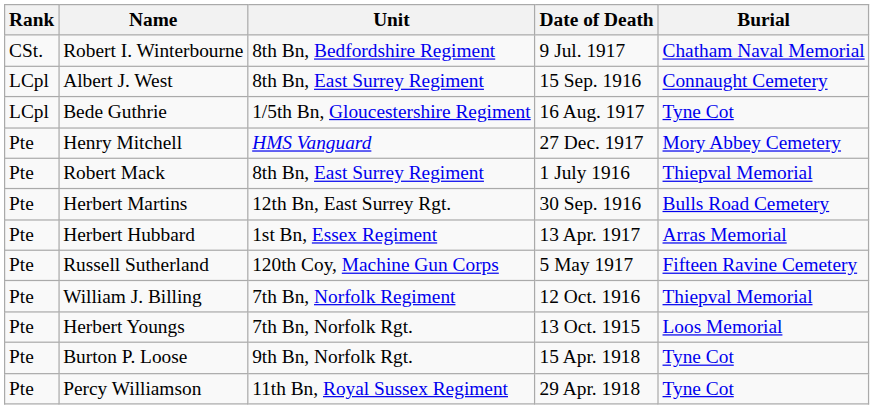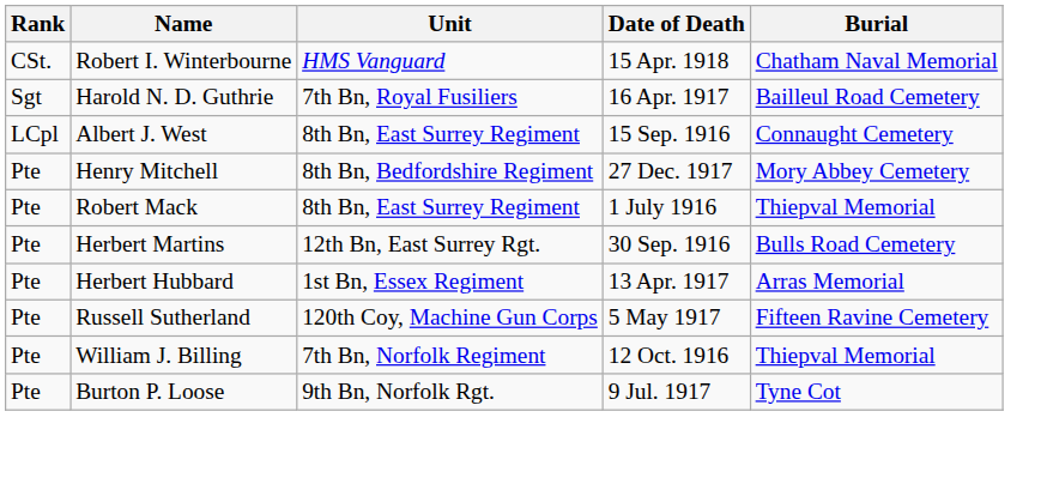 <table class="wikitable">
 <tr>
 <th>Rank</th>
 <th>Name</th>
 <th>Unit</th>
 <th>Date of Death</th>
 <th>Burial</th>
 </tr>
 <tr>
 <td>CSt.</td>
 <td>Robert I. Winterbourne</td>
-<td>8th Bn, <a href='#'>Bedfordshire Regiment</a></td>
-<td>9 Jul. 1917</td>
+<td><a href='#'><em>HMS Vanguard</em></a></td>
+<td>15 Apr. 1918</td>
 <td><a href='#'>Chatham Naval Memorial</a></td>
+</tr>
+<tr>
+<td>Sgt</td>
+<td>Harold N. D. Guthrie</td>
+<td>7th Bn, <a href='#'>Royal Fusiliers</a></td>
+<td>16 Apr. 1917</td>
+<td><a href='#'>Bailleul Road Cemetery</a></td>
 </tr>
 <tr>
 <td>LCpl</td>
 <td>Albert J. West</td>
 <td>8th Bn, <a href='#'>East Surrey Regiment</a></td>
 <td>15 Sep. 1916</td>
 <td><a href='#'>Connaught Cemetery</a></td>
 </tr>
 <tr>
-<td>LCpl</td>
-<td>Bede Guthrie</td>
-<td>1/5th Bn, <a href='#'>Gloucestershire Regiment</a></td>
-<td>16 Aug. 1917</td>
-<td><a href='#'>Tyne Cot</a></td>
-</tr>
-<tr>
 <td>Pte</td>
 <td>Henry Mitchell</td>
-<td><a href='#'><em>HMS Vanguard</em></a></td>
+<td>8th Bn, <a href='#'>Bedfordshire Regiment</a></td>
 <td>27 Dec. 1917</td>
 <td><a href='#'>Mory Abbey Cemetery</a></td>
 </tr>
 <tr>
 <td>Pte</td>
 <td>Robert Mack</td>
 <td>8th Bn, <a href='#'>East Surrey Regiment</a></td>
 <td>1 July 1916</td>
 <td><a href='#'>Thiepval Memorial</a></td>
 </tr>
 <tr>
 <td>Pte</td>
 <td>Herbert Martins</td>
 <td>12th Bn, East Surrey Rgt.</td>
 <td>30 Sep. 1916</td>
 <td><a href='#'>Bulls Road Cemetery</a></td>
 </tr>
 <tr>
 <td>Pte</td>
 <td>Herbert Hubbard</td>
 <td>1st Bn, <a href='#'>Essex Regiment</a></td>
 <td>13 Apr. 1917</td>
 <td><a href='#'>Arras Memorial</a></td>
 </tr>
 <tr>
 <td>Pte</td>
 <td>Russell Sutherland</td>
 <td>120th Coy, <a href='#'>Machine Gun Corps</a></td>
 <td>5 May 1917</td>
 <td><a href='#'>Fifteen Ravine Cemetery</a></td>
 </tr>
 <tr>
 <td>Pte</td>
 <td>William J. Billing</td>
 <td>7th Bn, <a href='#'>Norfolk Regiment</a></td>
 <td>12 Oct. 1916</td>
 <td><a href='#'>Thiepval Memorial</a></td>
 </tr>
 <tr>
 <td>Pte</td>
-<td>Herbert Youngs</td>
-<td>7th Bn, Norfolk Rgt.</td>
-<td>13 Oct. 1915</td>
-<td><a href='#'>Loos Memorial</a></td>
-</tr>
-<tr>
-<td>Pte</td>
 <td>Burton P. Loose</td>
 <td>9th Bn, Norfolk Rgt.</td>
-<td>15 Apr. 1918</td>
-<td><a href='#'>Tyne Cot</a></td>
-</tr>
-<tr>
-<td>Pte</td>
-<td>Percy Williamson</td>
-<td>11th Bn, <a href='#'>Royal Sussex Regiment</a></td>
-<td>29 Apr. 1918</td>
+<td>9 Jul. 1917</td>
 <td><a href='#'>Tyne Cot</a></td>
 </tr>
 </table>
